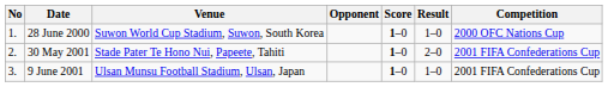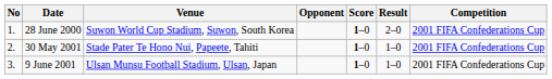 <table class="wikitable" style="font-size:85%;">
 <tr>
 <th>No</th>
 <th>Date</th>
 <th>Venue</th>
 <th>Opponent</th>
 <th>Score</th>
 <th>Result</th>
 <th>Competition</th>
 </tr>
 <tr>
 <td>1.</td>
 <td>28 June 2000</td>
 <td><a href='#'>Suwon World Cup Stadium</a>, <a href='#'>Suwon</a>, South Korea</td>
 <td></td>
 <td align=center><strong>1</strong>–0</td>
-<td align=center>1–0</td>
-<td><a href='#'>2000 OFC Nations Cup</a></td>
+<td align=center>2–0</td>
+<td><a href='#'>2001 FIFA Confederations Cup</a></td>
 </tr>
 <tr>
 <td>2.</td>
 <td>30 May 2001</td>
 <td><a href='#'>Stade Pater Te Hono Nui</a>, <a href='#'>Papeete</a>, Tahiti</td>
 <td></td>
 <td align=center><strong>1</strong>–0</td>
-<td align=center>2–0</td>
+<td align=center>1–0</td>
 <td><a href='#'>2001 FIFA Confederations Cup</a></td>
 </tr>
 <tr>
 <td>3.</td>
 <td>9 June 2001</td>
 <td><a href='#'>Ulsan Munsu Football Stadium</a>, <a href='#'>Ulsan</a>, Japan</td>
 <td></td>
 <td align=center><strong>1</strong>–0</td>
 <td align=center>1–0</td>
 <td>2001 FIFA Confederations Cup</td>
 </tr>
 </table>
